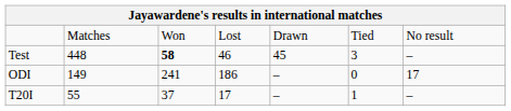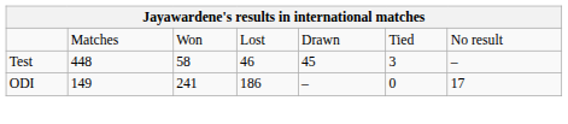 <table class="wikitable" style="float:right; margin-left:1em; width:50%;">
 <tr>
 <th colspan="7"><strong>Jayawardene's results in international matches</strong></th>
 </tr>
 <tr>
 <td></td>
 <td>Matches</td>
 <td>Won</td>
 <td>Lost</td>
 <td>Drawn</td>
 <td>Tied</td>
 <td>No result</td>
 </tr>
 <tr>
 <td>Test</td>
 <td>448</td>
-<td><strong>58</strong></td>
+<td>58</td>
 <td>46</td>
 <td>45</td>
 <td>3</td>
 <td>–</td>
 </tr>
 <tr>
 <td>ODI</td>
 <td>149</td>
 <td>241</td>
 <td>186</td>
 <td>–</td>
 <td>0</td>
 <td>17</td>
 </tr>
-<tr>
-<td>T20I</td>
-<td>55</td>
-<td>37</td>
-<td>17</td>
-<td>–</td>
-<td>1</td>
-<td>–</td>
-</tr>
 </table>
